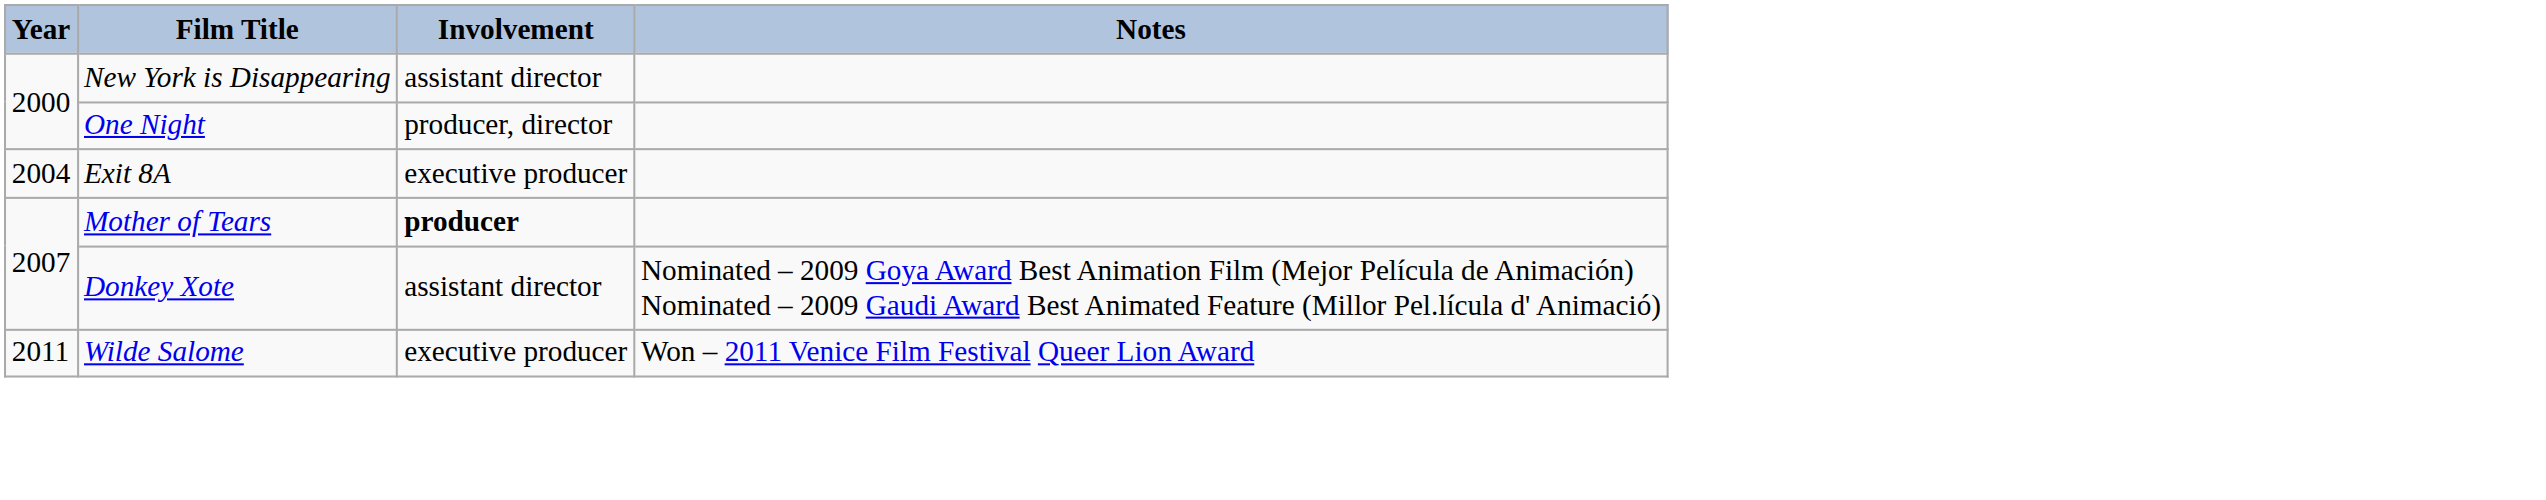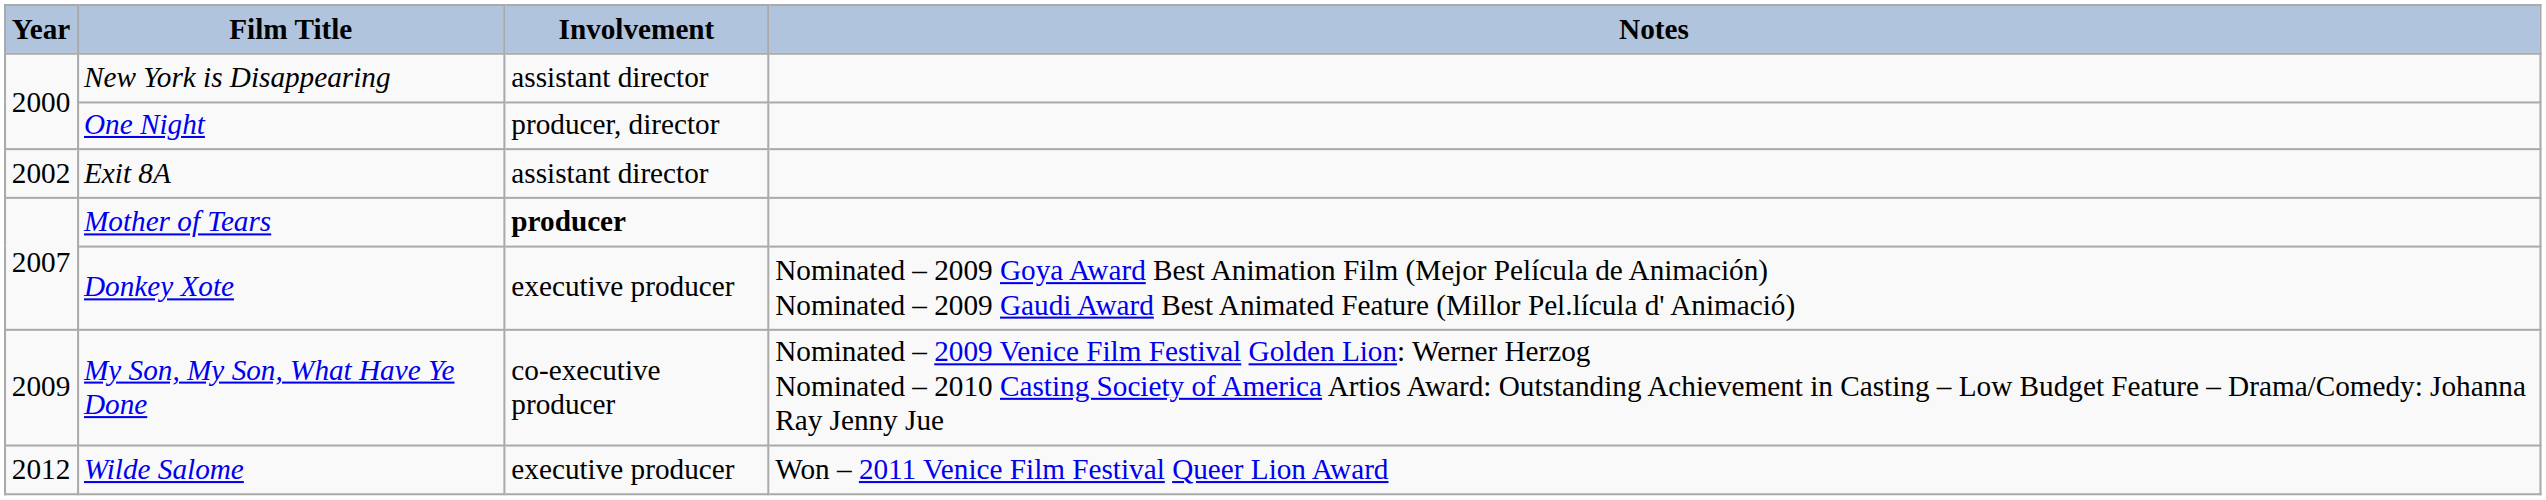 <table class="wikitable" style="font-size:90%">
 <tr style="text-align:center;">
 <th style="background:#B0C4DE;">Year</th>
 <th style="background:#B0C4DE;">Film Title</th>
 <th style="background:#B0C4DE;">Involvement</th>
 <th style="background:#B0C4DE;">Notes</th>
 </tr>
 <tr>
 <td rowspan=2>2000</td>
 <td><em>New York is Disappearing</em></td>
 <td>assistant director</td>
 <td></td>
 </tr>
 <tr>
 <td><em><a href='#'>One Night</a></em></td>
 <td>producer, director</td>
 <td></td>
 </tr>
 <tr>
-<td>2004</td>
+<td>2002</td>
 <td><em>Exit 8A</em></td>
-<td>executive producer</td>
+<td>assistant director</td>
 <td></td>
 </tr>
 <tr>
 <td rowspan=2>2007</td>
 <td><em><a href='#'>Mother of Tears</a></em></td>
 <td><strong>producer</strong></td>
 <td></td>
 </tr>
 <tr>
 <td><em><a href='#'>Donkey Xote</a></em></td>
-<td>assistant director</td>
+<td>executive producer</td>
 <td>Nominated – 2009 <a href='#'>Goya Award</a> Best Animation Film (Mejor Película de Animación)<br>Nominated – 2009 <a href='#'>Gaudi Award</a> Best Animated Feature (Millor Pel.lícula d' Animació)</td>
 </tr>
 <tr>
-<td>2011</td>
+<td>2009</td>
+<td><em><a href='#'>My Son, My Son, What Have Ye Done</a></em></td>
+<td>co-executive producer</td>
+<td>Nominated – <a href='#'>2009 Venice Film Festival</a> <a href='#'>Golden Lion</a>: Werner Herzog<br>Nominated – 2010 <a href='#'>Casting Society of America</a> Artios Award: Outstanding Achievement in Casting – Low Budget Feature – Drama/Comedy: Johanna Ray  Jenny Jue</td>
+</tr>
+<tr>
+<td>2012</td>
 <td><em><a href='#'>Wilde Salome</a></em></td>
 <td>executive producer</td>
 <td>Won – <a href='#'>2011 Venice Film Festival</a> <a href='#'>Queer Lion Award</a></td>
 </tr>
 </table>
